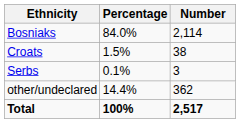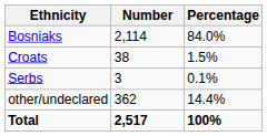 <table class="wikitable">
 <tr>
 <th width="100px">Ethnicity</th>
+<th width="80px">Number</th>
 <th width="80px">Percentage</th>
-<th width="80px">Number</th>
 </tr>
 <tr>
 <td><a href='#'>Bosniaks</a></td>
+<td>2,114</td>
 <td>84.0%</td>
-<td>2,114</td>
 </tr>
 <tr>
 <td><a href='#'>Croats</a></td>
+<td>38</td>
 <td>1.5%</td>
-<td>38</td>
 </tr>
 <tr>
 <td><a href='#'>Serbs</a></td>
+<td>3</td>
 <td>0.1%</td>
-<td>3</td>
 </tr>
 <tr>
 <td>other/undeclared</td>
+<td>362</td>
 <td>14.4%</td>
-<td>362</td>
 </tr>
 <tr>
 <td><strong>Total</strong></td>
+<td><strong>2,517</strong></td>
 <td><strong>100%</strong></td>
-<td><strong>2,517</strong></td>
 </tr>
 </table>
